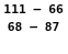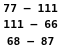 <table style="text-align:center">
 <tr>
 <th width=200></th>
 <th width=100></th>
 <th width=200></th>
+</tr>
+<tr>
+<td align=right></td>
+<td><strong>77 – 111</strong></td>
+<td align=left><strong></strong></td>
 </tr>
 <tr>
 <td align=right><strong></strong></td>
 <td><strong>111 – 66</strong></td>
 <td align=left></td>
 </tr>
 <tr>
 <td align=right></td>
 <td><strong>68 – 87</strong></td>
 <td align=left><strong></strong></td>
 </tr>
 </table>
